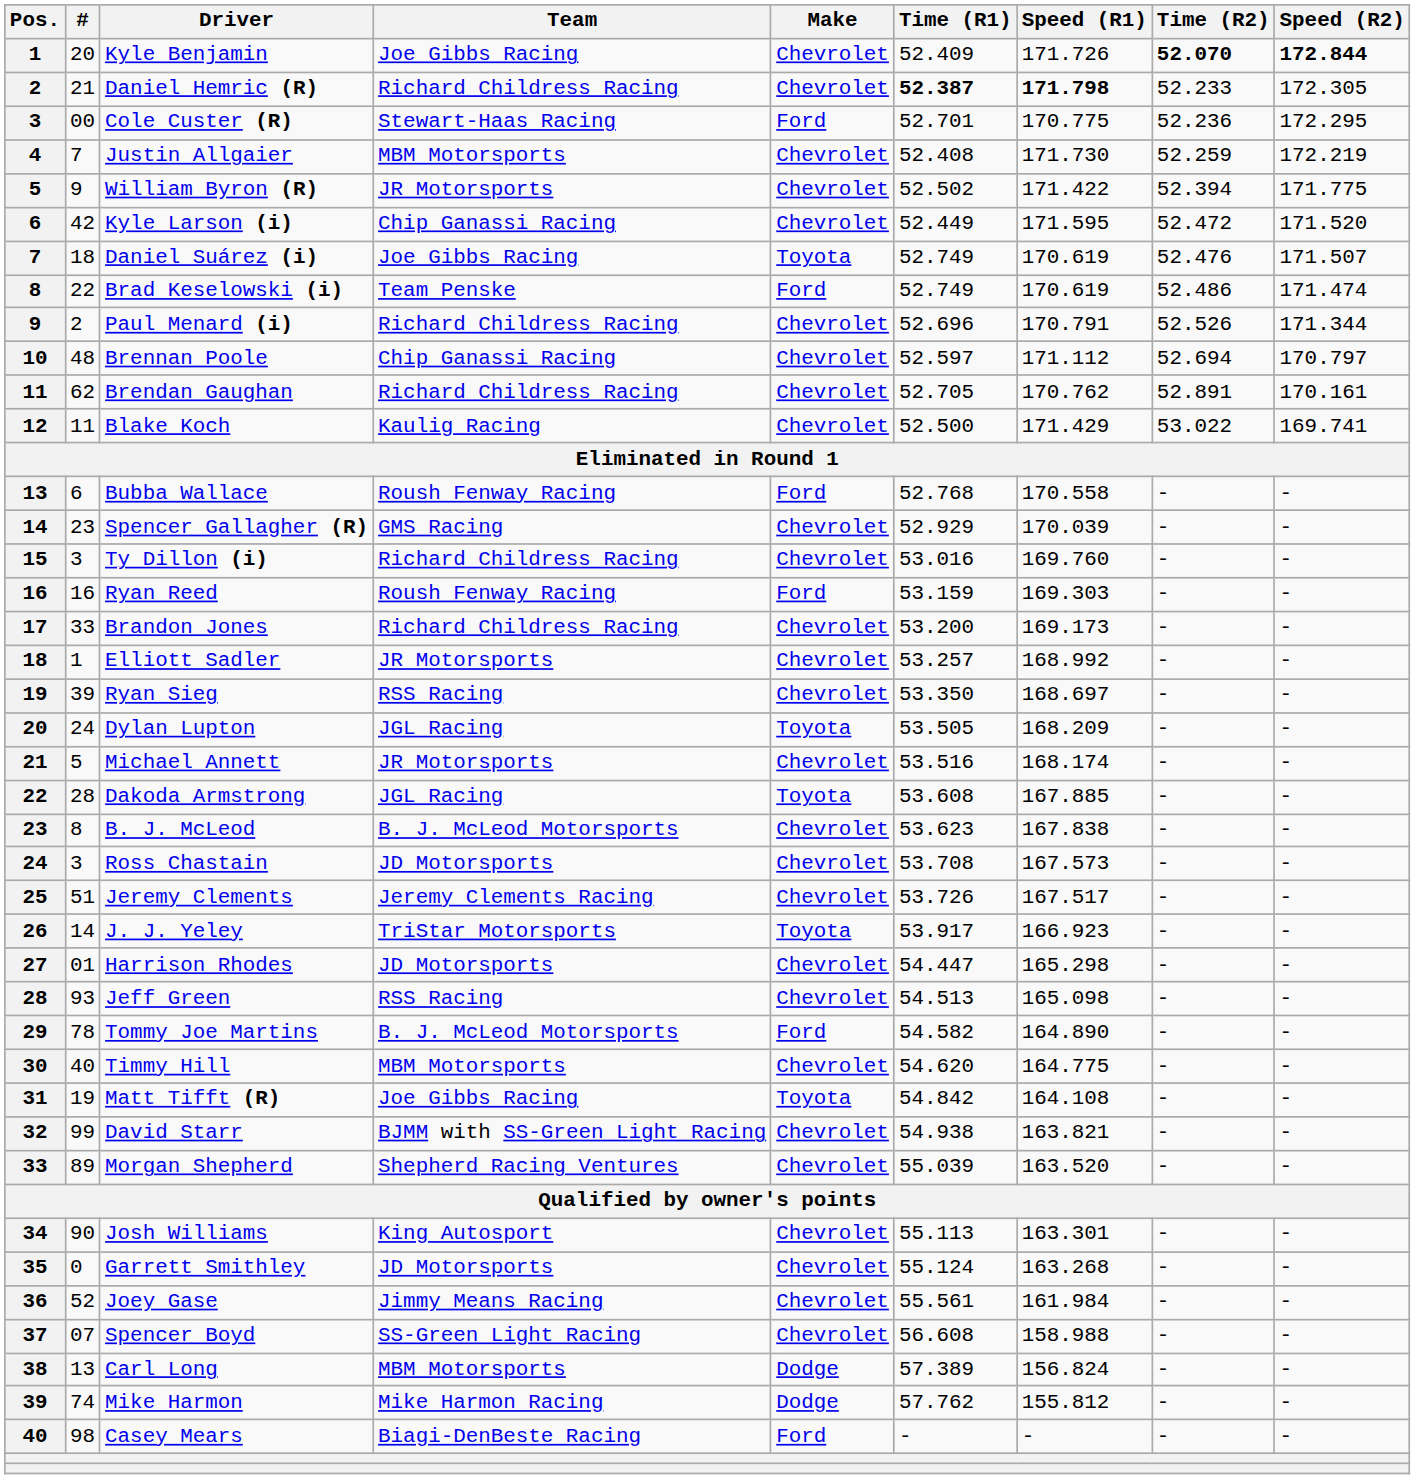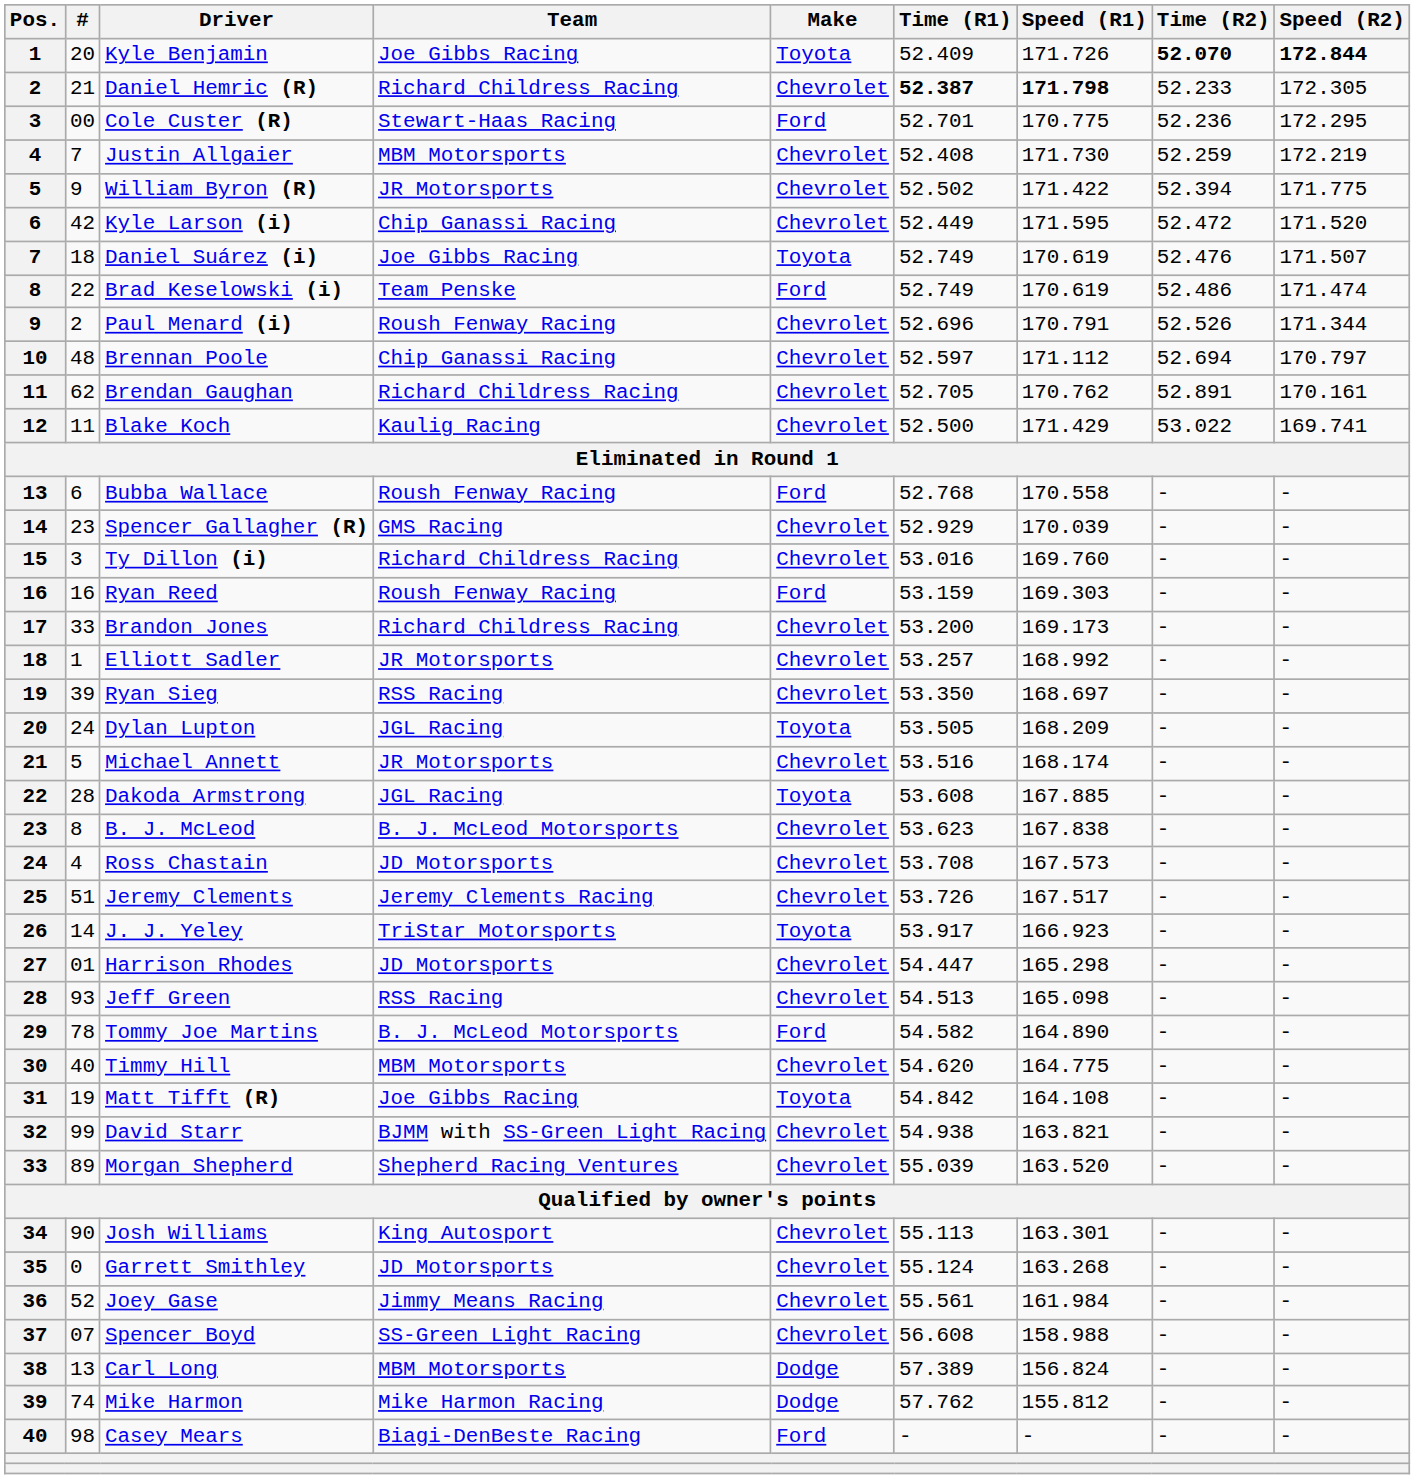 <table class="wikitable" style="font-size:95%">
 <tr>
 <th>Pos.</th>
 <th>#</th>
 <th>Driver</th>
 <th>Team</th>
 <th>Make</th>
 <th>Time (R1)</th>
 <th>Speed (R1)</th>
 <th>Time (R2)</th>
 <th>Speed (R2)</th>
 </tr>
 <tr>
 <th>1</th>
 <td>20</td>
 <td><a href='#'>Kyle Benjamin</a></td>
 <td><a href='#'>Joe Gibbs Racing</a></td>
-<td><a href='#'>Chevrolet</a></td>
+<td><a href='#'>Toyota</a></td>
 <td>52.409</td>
 <td>171.726</td>
 <td><strong>52.070</strong></td>
 <td><strong>172.844</strong></td>
 </tr>
 <tr>
 <th>2</th>
 <td>21</td>
 <td><a href='#'>Daniel Hemric</a> <strong>(R)</strong></td>
 <td><a href='#'>Richard Childress Racing</a></td>
 <td><a href='#'>Chevrolet</a></td>
 <td><strong>52.387</strong></td>
 <td><strong>171.798</strong></td>
 <td>52.233</td>
 <td>172.305</td>
 </tr>
 <tr>
 <th>3</th>
 <td>00</td>
 <td><a href='#'>Cole Custer</a> <strong>(R)</strong></td>
 <td><a href='#'>Stewart-Haas Racing</a></td>
 <td><a href='#'>Ford</a></td>
 <td>52.701</td>
 <td>170.775</td>
 <td>52.236</td>
 <td>172.295</td>
 </tr>
 <tr>
 <th>4</th>
 <td>7</td>
 <td><a href='#'>Justin Allgaier</a></td>
 <td><a href='#'>MBM Motorsports</a></td>
 <td><a href='#'>Chevrolet</a></td>
 <td>52.408</td>
 <td>171.730</td>
 <td>52.259</td>
 <td>172.219</td>
 </tr>
 <tr>
 <th>5</th>
 <td>9</td>
 <td><a href='#'>William Byron</a> <strong>(R)</strong></td>
 <td><a href='#'>JR Motorsports</a></td>
 <td><a href='#'>Chevrolet</a></td>
 <td>52.502</td>
 <td>171.422</td>
 <td>52.394</td>
 <td>171.775</td>
 </tr>
 <tr>
 <th>6</th>
 <td>42</td>
 <td><a href='#'>Kyle Larson</a> <strong>(i)</strong></td>
 <td><a href='#'>Chip Ganassi Racing</a></td>
 <td><a href='#'>Chevrolet</a></td>
 <td>52.449</td>
 <td>171.595</td>
 <td>52.472</td>
 <td>171.520</td>
 </tr>
 <tr>
 <th>7</th>
 <td>18</td>
 <td><a href='#'>Daniel Suárez</a> <strong>(i)</strong></td>
 <td><a href='#'>Joe Gibbs Racing</a></td>
 <td><a href='#'>Toyota</a></td>
 <td>52.749</td>
 <td>170.619</td>
 <td>52.476</td>
 <td>171.507</td>
 </tr>
 <tr>
 <th>8</th>
 <td>22</td>
 <td><a href='#'>Brad Keselowski</a> <strong>(i)</strong></td>
 <td><a href='#'>Team Penske</a></td>
 <td><a href='#'>Ford</a></td>
 <td>52.749</td>
 <td>170.619</td>
 <td>52.486</td>
 <td>171.474</td>
 </tr>
 <tr>
 <th>9</th>
 <td>2</td>
 <td><a href='#'>Paul Menard</a> <strong>(i)</strong></td>
-<td><a href='#'>Richard Childress Racing</a></td>
+<td><a href='#'>Roush Fenway Racing</a></td>
 <td><a href='#'>Chevrolet</a></td>
 <td>52.696</td>
 <td>170.791</td>
 <td>52.526</td>
 <td>171.344</td>
 </tr>
 <tr>
 <th>10</th>
 <td>48</td>
 <td><a href='#'>Brennan Poole</a></td>
 <td><a href='#'>Chip Ganassi Racing</a></td>
 <td><a href='#'>Chevrolet</a></td>
 <td>52.597</td>
 <td>171.112</td>
 <td>52.694</td>
 <td>170.797</td>
 </tr>
 <tr>
 <th>11</th>
 <td>62</td>
 <td><a href='#'>Brendan Gaughan</a></td>
 <td><a href='#'>Richard Childress Racing</a></td>
 <td><a href='#'>Chevrolet</a></td>
 <td>52.705</td>
 <td>170.762</td>
 <td>52.891</td>
 <td>170.161</td>
 </tr>
 <tr>
 <th>12</th>
 <td>11</td>
 <td><a href='#'>Blake Koch</a></td>
 <td><a href='#'>Kaulig Racing</a></td>
 <td><a href='#'>Chevrolet</a></td>
 <td>52.500</td>
 <td>171.429</td>
 <td>53.022</td>
 <td>169.741</td>
 </tr>
 <tr>
 <th colspan="9">Eliminated in Round 1</th>
 </tr>
 <tr>
 <th>13</th>
 <td>6</td>
 <td><a href='#'>Bubba Wallace</a></td>
 <td><a href='#'>Roush Fenway Racing</a></td>
 <td><a href='#'>Ford</a></td>
 <td>52.768</td>
 <td>170.558</td>
 <td>-</td>
 <td>-</td>
 </tr>
 <tr>
 <th>14</th>
 <td>23</td>
 <td><a href='#'>Spencer Gallagher</a> <strong>(R)</strong></td>
 <td><a href='#'>GMS Racing</a></td>
 <td><a href='#'>Chevrolet</a></td>
 <td>52.929</td>
 <td>170.039</td>
 <td>-</td>
 <td>-</td>
 </tr>
 <tr>
 <th>15</th>
 <td>3</td>
 <td><a href='#'>Ty Dillon</a> <strong>(i)</strong></td>
 <td><a href='#'>Richard Childress Racing</a></td>
 <td><a href='#'>Chevrolet</a></td>
 <td>53.016</td>
 <td>169.760</td>
 <td>-</td>
 <td>-</td>
 </tr>
 <tr>
 <th>16</th>
 <td>16</td>
 <td><a href='#'>Ryan Reed</a></td>
 <td><a href='#'>Roush Fenway Racing</a></td>
 <td><a href='#'>Ford</a></td>
 <td>53.159</td>
 <td>169.303</td>
 <td>-</td>
 <td>-</td>
 </tr>
 <tr>
 <th>17</th>
 <td>33</td>
 <td><a href='#'>Brandon Jones</a></td>
 <td><a href='#'>Richard Childress Racing</a></td>
 <td><a href='#'>Chevrolet</a></td>
 <td>53.200</td>
 <td>169.173</td>
 <td>-</td>
 <td>-</td>
 </tr>
 <tr>
 <th>18</th>
 <td>1</td>
 <td><a href='#'>Elliott Sadler</a></td>
 <td><a href='#'>JR Motorsports</a></td>
 <td><a href='#'>Chevrolet</a></td>
 <td>53.257</td>
 <td>168.992</td>
 <td>-</td>
 <td>-</td>
 </tr>
 <tr>
 <th>19</th>
 <td>39</td>
 <td><a href='#'>Ryan Sieg</a></td>
 <td><a href='#'>RSS Racing</a></td>
 <td><a href='#'>Chevrolet</a></td>
 <td>53.350</td>
 <td>168.697</td>
 <td>-</td>
 <td>-</td>
 </tr>
 <tr>
 <th>20</th>
 <td>24</td>
 <td><a href='#'>Dylan Lupton</a></td>
 <td><a href='#'>JGL Racing</a></td>
 <td><a href='#'>Toyota</a></td>
 <td>53.505</td>
 <td>168.209</td>
 <td>-</td>
 <td>-</td>
 </tr>
 <tr>
 <th>21</th>
 <td>5</td>
 <td><a href='#'>Michael Annett</a></td>
 <td><a href='#'>JR Motorsports</a></td>
 <td><a href='#'>Chevrolet</a></td>
 <td>53.516</td>
 <td>168.174</td>
 <td>-</td>
 <td>-</td>
 </tr>
 <tr>
 <th>22</th>
 <td>28</td>
 <td><a href='#'>Dakoda Armstrong</a></td>
 <td><a href='#'>JGL Racing</a></td>
 <td><a href='#'>Toyota</a></td>
 <td>53.608</td>
 <td>167.885</td>
 <td>-</td>
 <td>-</td>
 </tr>
 <tr>
 <th>23</th>
 <td>8</td>
 <td><a href='#'>B. J. McLeod</a></td>
 <td><a href='#'>B. J. McLeod Motorsports</a></td>
 <td><a href='#'>Chevrolet</a></td>
 <td>53.623</td>
 <td>167.838</td>
 <td>-</td>
 <td>-</td>
 </tr>
 <tr>
 <th>24</th>
-<td>3</td>
+<td>4</td>
 <td><a href='#'>Ross Chastain</a></td>
 <td><a href='#'>JD Motorsports</a></td>
 <td><a href='#'>Chevrolet</a></td>
 <td>53.708</td>
 <td>167.573</td>
 <td>-</td>
 <td>-</td>
 </tr>
 <tr>
 <th>25</th>
 <td>51</td>
 <td><a href='#'>Jeremy Clements</a></td>
 <td><a href='#'>Jeremy Clements Racing</a></td>
 <td><a href='#'>Chevrolet</a></td>
 <td>53.726</td>
 <td>167.517</td>
 <td>-</td>
 <td>-</td>
 </tr>
 <tr>
 <th>26</th>
 <td>14</td>
 <td><a href='#'>J. J. Yeley</a></td>
 <td><a href='#'>TriStar Motorsports</a></td>
 <td><a href='#'>Toyota</a></td>
 <td>53.917</td>
 <td>166.923</td>
 <td>-</td>
 <td>-</td>
 </tr>
 <tr>
 <th>27</th>
 <td>01</td>
 <td><a href='#'>Harrison Rhodes</a></td>
 <td><a href='#'>JD Motorsports</a></td>
 <td><a href='#'>Chevrolet</a></td>
 <td>54.447</td>
 <td>165.298</td>
 <td>-</td>
 <td>-</td>
 </tr>
 <tr>
 <th>28</th>
 <td>93</td>
 <td><a href='#'>Jeff Green</a></td>
 <td><a href='#'>RSS Racing</a></td>
 <td><a href='#'>Chevrolet</a></td>
 <td>54.513</td>
 <td>165.098</td>
 <td>-</td>
 <td>-</td>
 </tr>
 <tr>
 <th>29</th>
 <td>78</td>
 <td><a href='#'>Tommy Joe Martins</a></td>
 <td><a href='#'>B. J. McLeod Motorsports</a></td>
 <td><a href='#'>Ford</a></td>
 <td>54.582</td>
 <td>164.890</td>
 <td>-</td>
 <td>-</td>
 </tr>
 <tr>
 <th>30</th>
 <td>40</td>
 <td><a href='#'>Timmy Hill</a></td>
 <td><a href='#'>MBM Motorsports</a></td>
 <td><a href='#'>Chevrolet</a></td>
 <td>54.620</td>
 <td>164.775</td>
 <td>-</td>
 <td>-</td>
 </tr>
 <tr>
 <th>31</th>
 <td>19</td>
 <td><a href='#'>Matt Tifft</a> <strong>(R)</strong></td>
 <td><a href='#'>Joe Gibbs Racing</a></td>
 <td><a href='#'>Toyota</a></td>
 <td>54.842</td>
 <td>164.108</td>
 <td>-</td>
 <td>-</td>
 </tr>
 <tr>
 <th>32</th>
 <td>99</td>
 <td><a href='#'>David Starr</a></td>
 <td><a href='#'>BJMM</a> with <a href='#'>SS-Green Light Racing</a></td>
 <td><a href='#'>Chevrolet</a></td>
 <td>54.938</td>
 <td>163.821</td>
 <td>-</td>
 <td>-</td>
 </tr>
 <tr>
 <th>33</th>
 <td>89</td>
 <td><a href='#'>Morgan Shepherd</a></td>
 <td><a href='#'>Shepherd Racing Ventures</a></td>
 <td><a href='#'>Chevrolet</a></td>
 <td>55.039</td>
 <td>163.520</td>
 <td>-</td>
 <td>-</td>
 </tr>
 <tr>
 <th colspan="9">Qualified by owner's points</th>
 </tr>
 <tr>
 <th>34</th>
 <td>90</td>
 <td><a href='#'>Josh Williams</a></td>
 <td><a href='#'>King Autosport</a></td>
 <td><a href='#'>Chevrolet</a></td>
 <td>55.113</td>
 <td>163.301</td>
 <td>-</td>
 <td>-</td>
 </tr>
 <tr>
 <th>35</th>
 <td>0</td>
 <td><a href='#'>Garrett Smithley</a></td>
 <td><a href='#'>JD Motorsports</a></td>
 <td><a href='#'>Chevrolet</a></td>
 <td>55.124</td>
 <td>163.268</td>
 <td>-</td>
 <td>-</td>
 </tr>
 <tr>
 <th>36</th>
 <td>52</td>
 <td><a href='#'>Joey Gase</a></td>
 <td><a href='#'>Jimmy Means Racing</a></td>
 <td><a href='#'>Chevrolet</a></td>
 <td>55.561</td>
 <td>161.984</td>
 <td>-</td>
 <td>-</td>
 </tr>
 <tr>
 <th>37</th>
 <td>07</td>
 <td><a href='#'>Spencer Boyd</a></td>
 <td><a href='#'>SS-Green Light Racing</a></td>
 <td><a href='#'>Chevrolet</a></td>
 <td>56.608</td>
 <td>158.988</td>
 <td>-</td>
 <td>-</td>
 </tr>
 <tr>
 <th>38</th>
 <td>13</td>
 <td><a href='#'>Carl Long</a></td>
 <td><a href='#'>MBM Motorsports</a></td>
 <td><a href='#'>Dodge</a></td>
 <td>57.389</td>
 <td>156.824</td>
 <td>-</td>
 <td>-</td>
 </tr>
 <tr>
 <th>39</th>
 <td>74</td>
 <td><a href='#'>Mike Harmon</a></td>
 <td><a href='#'>Mike Harmon Racing</a></td>
 <td><a href='#'>Dodge</a></td>
 <td>57.762</td>
 <td>155.812</td>
 <td>-</td>
 <td>-</td>
 </tr>
 <tr>
 <th>40</th>
 <td>98</td>
 <td><a href='#'>Casey Mears</a></td>
 <td><a href='#'>Biagi-DenBeste Racing</a></td>
 <td><a href='#'>Ford</a></td>
 <td>-</td>
 <td>-</td>
 <td>-</td>
 <td>-</td>
 </tr>
 <tr>
 <th colspan="9"></th>
 </tr>
 <tr>
 <th colspan="9"></th>
 </tr>
 </table>
